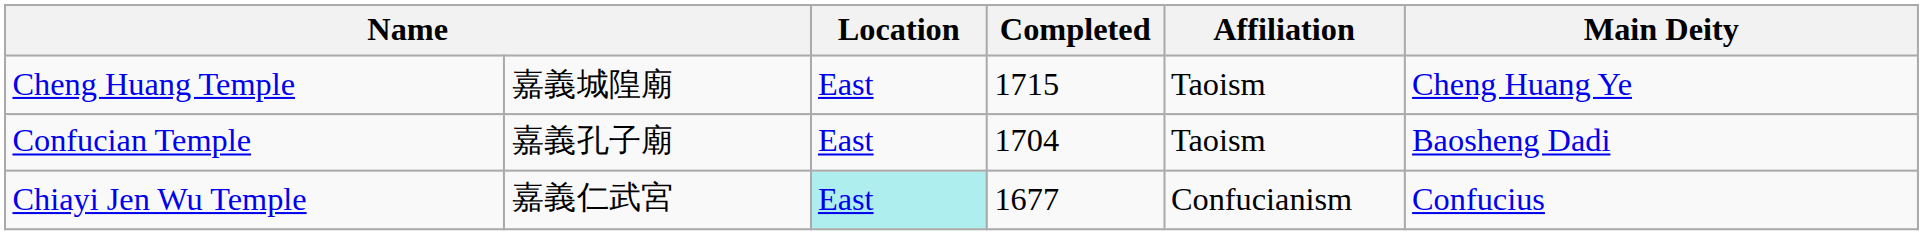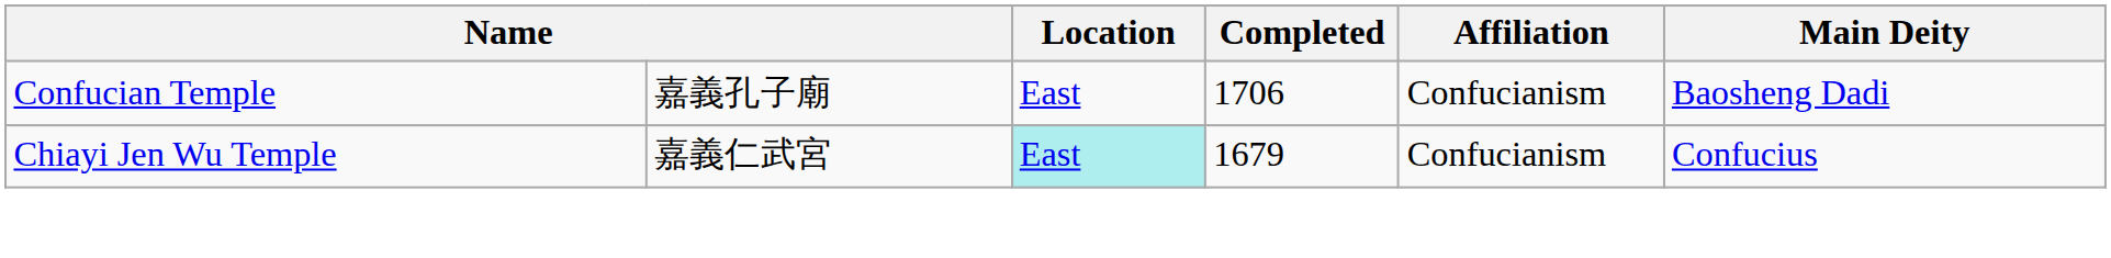 <table class="wikitable sortable" style="width:75%">
 <tr>
 <th colspan="2" scope="col">Name</th>
 <th scope="col" style="width:5em">Location</th>
 <th scope="col" style="width:5em">Completed</th>
 <th scope="col" style="width:7em">Affiliation</th>
 <th scope="col">Main Deity</th>
 </tr>
 <tr>
-<td style="width:15em"><a href='#'>Cheng Huang Temple</a></td>
-<td style="width:9em">嘉義城隍廟</td>
-<td><a href='#'>East</a></td>
-<td>1715</td>
-<td>Taoism</td>
-<td><a href='#'>Cheng Huang Ye</a></td>
-</tr>
-<tr>
 <td><a href='#'>Confucian Temple</a></td>
 <td>嘉義孔子廟</td>
 <td><a href='#'>East</a></td>
-<td>1704</td>
-<td>Taoism</td>
+<td>1706</td>
+<td>Confucianism</td>
 <td><a href='#'>Baosheng Dadi</a></td>
 </tr>
 <tr>
 <td><a href='#'>Chiayi Jen Wu Temple</a></td>
 <td>嘉義仁武宮</td>
 <td style="background: paleturquoise;"><a href='#'>East</a></td>
-<td>1677</td>
+<td>1679</td>
 <td>Confucianism</td>
 <td><a href='#'>Confucius</a></td>
 </tr>
 </table>
